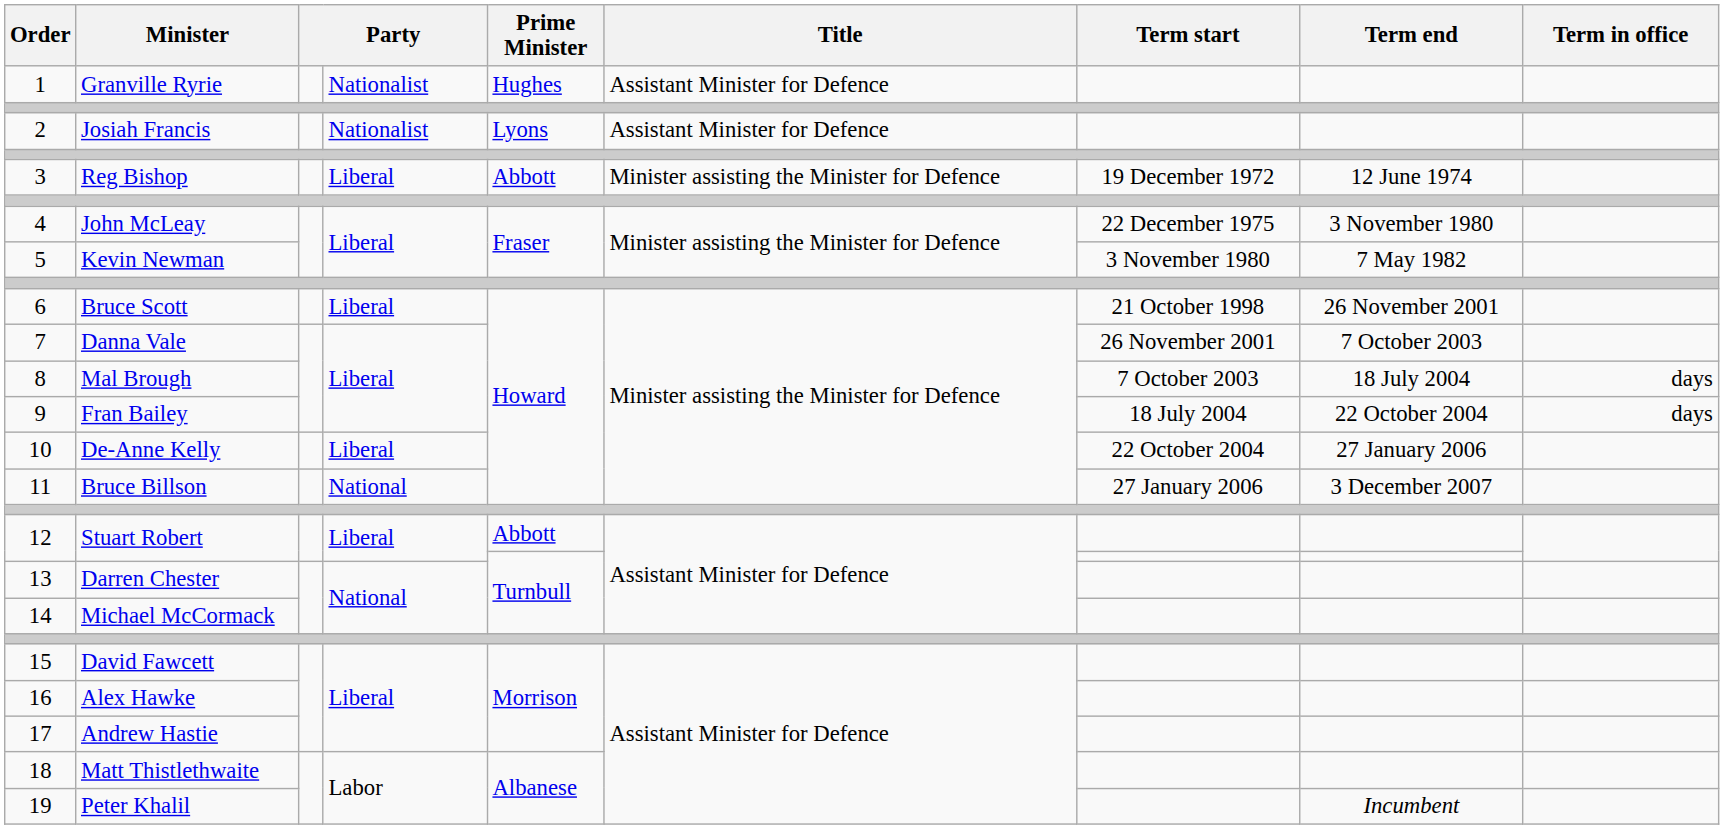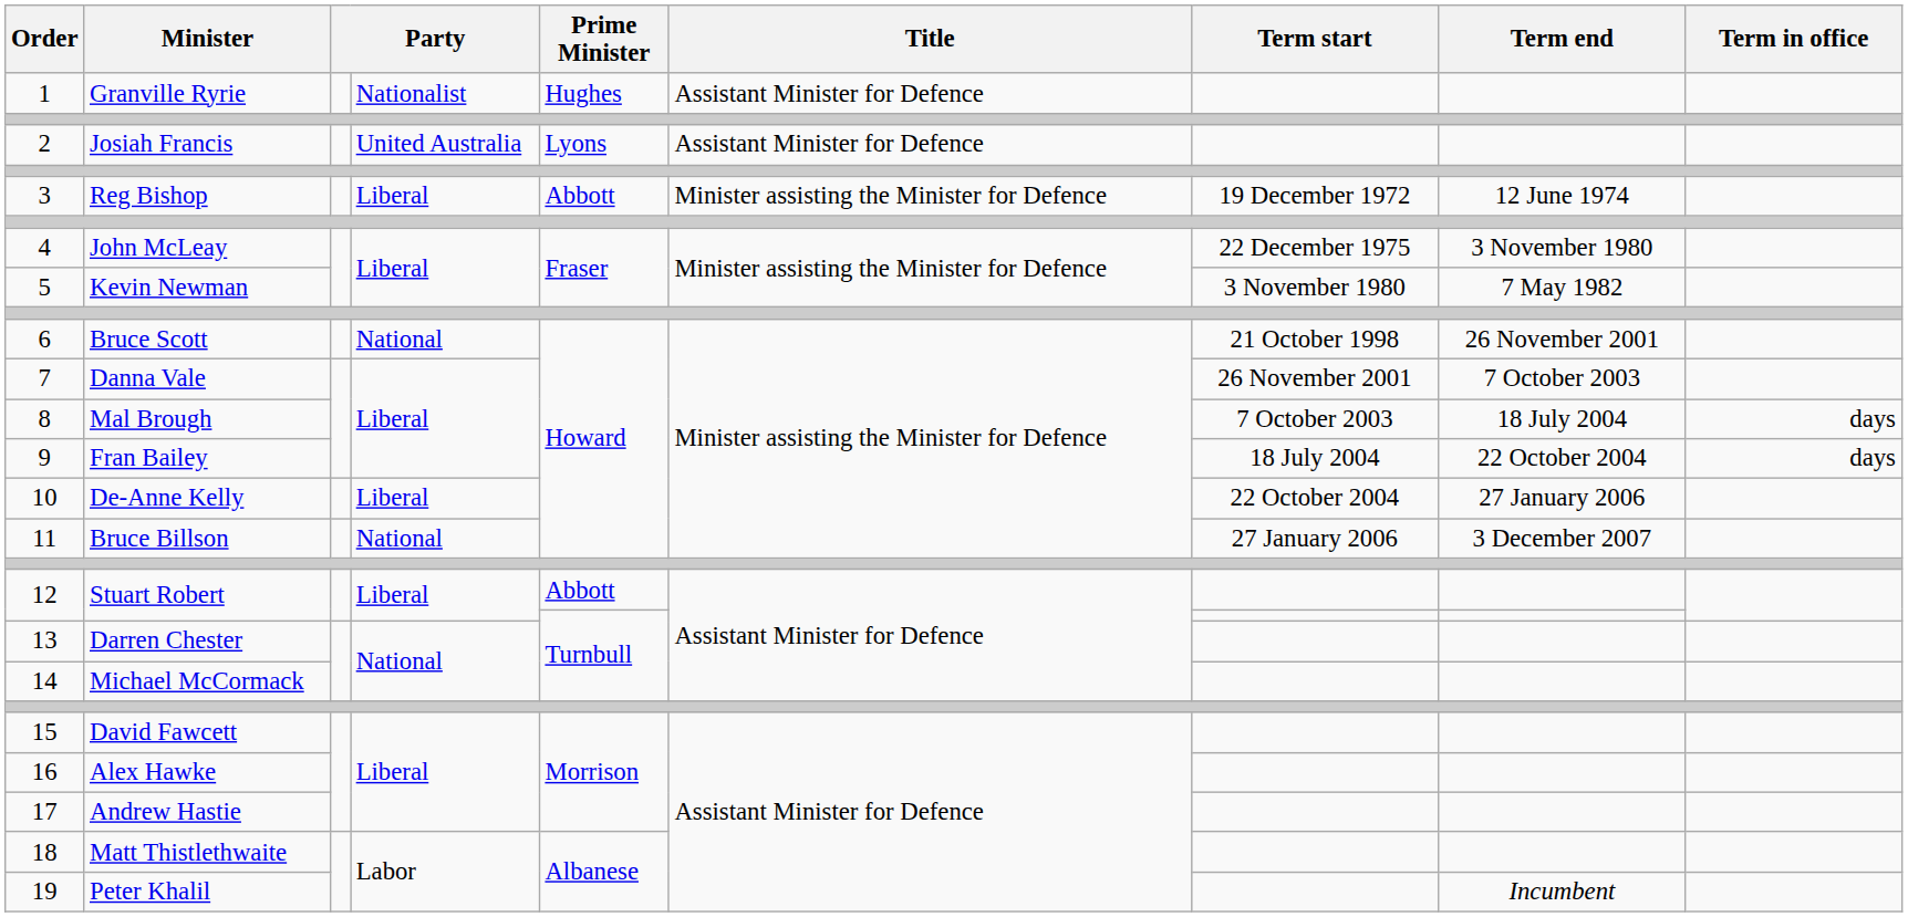 <table class="wikitable">
 <tr>
 <th width=5>Order</th>
 <th width=150>Minister</th>
 <th width=125 colspan=2>Party</th>
 <th width=75>Prime Minister</th>
 <th width=325>Title</th>
 <th width=150>Term start</th>
 <th width=150>Term end</th>
 <th width=130>Term in office</th>
 </tr>
 <tr>
 <td align=center>1</td>
 <td><a href='#'>Granville Ryrie</a> </td>
 <td></td>
 <td><a href='#'>Nationalist</a></td>
 <td><a href='#'>Hughes</a></td>
 <td>Assistant Minister for Defence</td>
 <td align=center></td>
 <td align=center></td>
 <td align=right></td>
 </tr>
 <tr>
 <th colspan=9 style="background: #cccccc;"></th>
 </tr>
 <tr>
 <td align=center>2</td>
 <td><a href='#'>Josiah Francis</a></td>
 <td></td>
-<td><a href='#'>Nationalist</a></td>
+<td><a href='#'>United Australia</a></td>
 <td><a href='#'>Lyons</a></td>
 <td>Assistant Minister for Defence</td>
 <td align=center></td>
 <td align=center></td>
 <td align=right></td>
 </tr>
 <tr>
 <th colspan=9 style="background: #cccccc;"></th>
 </tr>
 <tr>
 <td align=center>3</td>
 <td><a href='#'>Reg Bishop</a></td>
 <td></td>
 <td><a href='#'>Liberal</a></td>
 <td><a href='#'>Abbott</a></td>
 <td>Minister assisting the Minister for Defence</td>
 <td align=center>19 December 1972</td>
 <td align=center>12 June 1974</td>
 <td align=right></td>
 </tr>
 <tr>
 <th colspan=9 style="background: #cccccc;"></th>
 </tr>
 <tr>
 <td align=center>4</td>
 <td><a href='#'>John McLeay</a></td>
 <td rowspan="2" ></td>
 <td rowspan=2><a href='#'>Liberal</a></td>
 <td rowspan=2><a href='#'>Fraser</a></td>
 <td rowspan=2>Minister assisting the Minister for Defence</td>
 <td align=center>22 December 1975</td>
 <td align=center>3 November 1980</td>
 <td align=right><strong></strong></td>
 </tr>
 <tr>
 <td align=center>5</td>
 <td><a href='#'>Kevin Newman</a></td>
 <td align=center>3 November 1980</td>
 <td align=center>7 May 1982</td>
 <td align=right></td>
 </tr>
 <tr>
 <th colspan=9 style="background: #cccccc;"></th>
 </tr>
 <tr>
 <td align=center>6</td>
 <td><a href='#'>Bruce Scott</a></td>
 <td></td>
-<td><a href='#'>Liberal</a></td>
+<td><a href='#'>National</a></td>
 <td rowspan=6><a href='#'>Howard</a></td>
 <td rowspan=6>Minister assisting the Minister for Defence</td>
 <td align=center>21 October 1998</td>
 <td align=center>26 November 2001</td>
 <td align=right></td>
 </tr>
 <tr>
 <td align=center>7</td>
 <td><a href='#'>Danna Vale</a></td>
 <td rowspan="3" ></td>
 <td rowspan=3><a href='#'>Liberal</a></td>
 <td align=center>26 November 2001</td>
 <td align=center>7 October 2003</td>
 <td align=right></td>
 </tr>
 <tr>
 <td align=center>8</td>
 <td><a href='#'>Mal Brough</a></td>
 <td align=center>7 October 2003</td>
 <td align=center>18 July 2004</td>
 <td align=right> days</td>
 </tr>
 <tr>
 <td align=center>9</td>
 <td><a href='#'>Fran Bailey</a></td>
 <td align=center>18 July 2004</td>
 <td align=center>22 October 2004</td>
 <td align=right> days</td>
 </tr>
 <tr>
 <td align=center>10</td>
 <td><a href='#'>De-Anne Kelly</a></td>
 <td></td>
 <td><a href='#'>Liberal</a></td>
 <td align=center>22 October 2004</td>
 <td align=center>27 January 2006</td>
 <td align=right></td>
 </tr>
 <tr>
 <td align=center>11</td>
 <td><a href='#'>Bruce Billson</a></td>
 <td></td>
 <td><a href='#'>National</a></td>
 <td align=center>27 January 2006</td>
 <td align=center>3 December 2007</td>
 <td align=right></td>
 </tr>
 <tr>
 <th colspan=9 style="background: #cccccc;"></th>
 </tr>
 <tr>
 <td rowspan="2" align=center>12</td>
 <td rowspan="2"><a href='#'>Stuart Robert</a></td>
 <td rowspan="2" > </td>
 <td rowspan="2"><a href='#'>Liberal</a></td>
 <td><a href='#'>Abbott</a></td>
 <td rowspan=4>Assistant Minister for Defence</td>
 <td align=center></td>
 <td align=center></td>
 <td rowspan="2" align=right></td>
 </tr>
 <tr>
 <td rowspan=3><a href='#'>Turnbull</a></td>
 <td align=center></td>
 <td align=center></td>
 </tr>
 <tr>
 <td align=center>13</td>
 <td><a href='#'>Darren Chester</a></td>
 <td rowspan="2" ></td>
 <td rowspan=2><a href='#'>National</a></td>
 <td align=center></td>
 <td align=center></td>
 <td align=right></td>
 </tr>
 <tr>
 <td align=center>14</td>
 <td><a href='#'>Michael McCormack</a></td>
 <td align=center></td>
 <td align=center></td>
 <td align=right></td>
 </tr>
 <tr>
 <th colspan=9 style="background: #cccccc;"></th>
 </tr>
 <tr>
 <td align=center>15</td>
 <td><a href='#'>David Fawcett</a></td>
 <td rowspan="3" ></td>
 <td rowspan=3><a href='#'>Liberal</a></td>
 <td rowspan=3><a href='#'>Morrison</a></td>
 <td rowspan=5>Assistant Minister for Defence</td>
 <td align=center></td>
 <td align=center></td>
 <td align=right></td>
 </tr>
 <tr>
 <td align=center>16</td>
 <td><a href='#'>Alex Hawke</a></td>
 <td align=center></td>
 <td align=center></td>
 <td align=right></td>
 </tr>
 <tr>
 <td align=center>17</td>
 <td><a href='#'>Andrew Hastie</a></td>
 <td align=center></td>
 <td align=center></td>
 <td align=right></td>
 </tr>
 <tr>
 <td align=center>18</td>
 <td><a href='#'>Matt Thistlethwaite</a></td>
 <td rowspan=2 > </td>
 <td rowspan=2>Labor</td>
 <td rowspan=2><a href='#'>Albanese</a></td>
 <td align=center></td>
 <td align=center></td>
 <td align=right></td>
 </tr>
 <tr>
 <td align=center>19</td>
 <td><a href='#'>Peter Khalil</a></td>
 <td align=center></td>
 <td align=center><em>Incumbent</em></td>
 <td align=right></td>
 </tr>
 </table>
